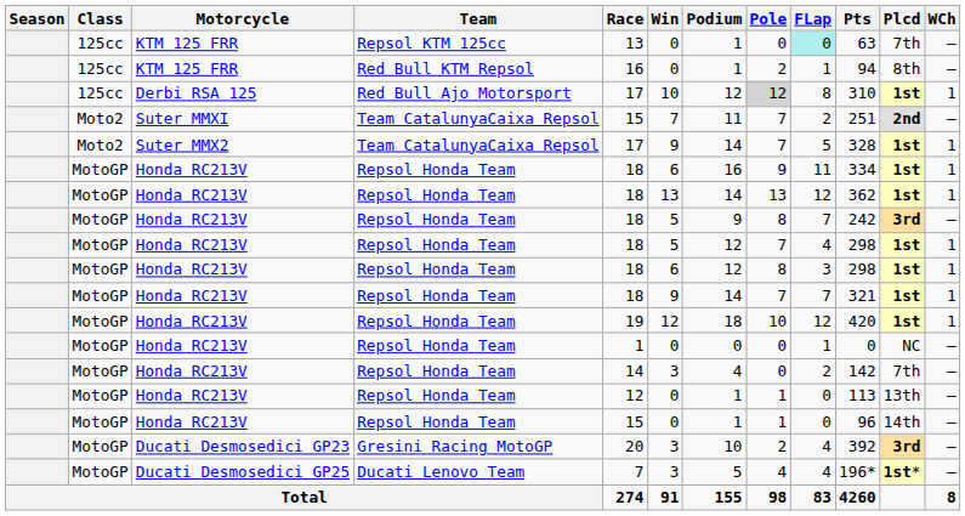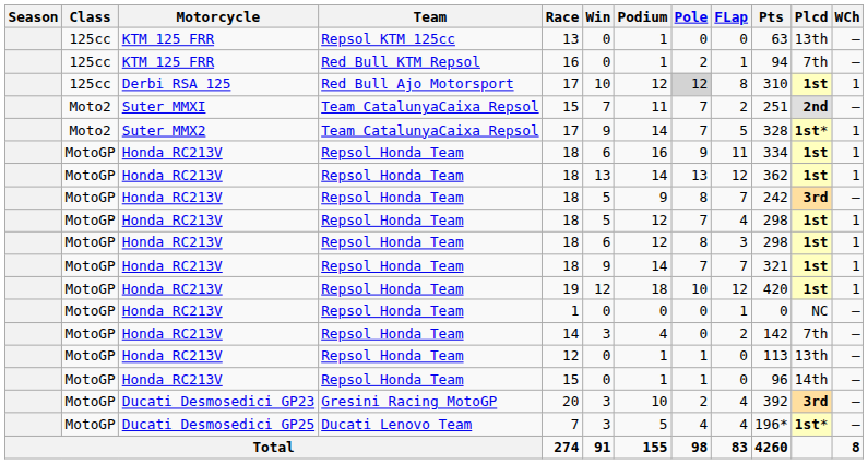 <table class="wikitable" style="text-align:right;">
 <tr>
 <th>Season</th>
 <th>Class</th>
 <th>Motorcycle</th>
 <th>Team</th>
 <th>Race</th>
 <th>Win</th>
 <th>Podium</th>
 <th><a href='#'>Pole</a></th>
 <th><a href='#'>FLap</a></th>
 <th>Pts</th>
 <th>Plcd</th>
 <th>WCh</th>
 </tr>
 <tr>
 <th></th>
 <td style="text-align:center;">125cc</td>
 <td style="text-align:left;"><a href='#'>KTM 125 FRR</a></td>
 <td style="text-align:left;"><a href='#'>Repsol KTM 125cc</a></td>
 <td>13</td>
 <td>0</td>
 <td>1</td>
 <td>0</td>
-<td style="background: paleturquoise;">0</td>
+<td>0</td>
 <td>63</td>
-<td>7th</td>
+<td>13th</td>
 <td>–</td>
 </tr>
 <tr>
 <th></th>
 <td style="text-align:center;">125cc</td>
 <td style="text-align:left;"><a href='#'>KTM 125 FRR</a></td>
 <td style="text-align:left;"><a href='#'>Red Bull KTM Repsol</a></td>
 <td>16</td>
 <td>0</td>
 <td>1</td>
 <td>2</td>
 <td>1</td>
 <td>94</td>
-<td>8th</td>
+<td>7th</td>
 <td>–</td>
 </tr>
 <tr>
 <th></th>
 <td style="text-align:center;">125cc</td>
 <td style="text-align:left;"><a href='#'>Derbi RSA 125</a></td>
 <td style="text-align:left;"><a href='#'>Red Bull Ajo Motorsport</a></td>
 <td>17</td>
 <td>10</td>
 <td>12</td>
 <td style="background: lightgrey;">12</td>
 <td>8</td>
 <td>310</td>
 <td style="background:#FFFFBF;"><strong>1st</strong></td>
 <td>1</td>
 </tr>
 <tr>
 <th></th>
 <td style="text-align:center;">Moto2</td>
 <td style="text-align:left;"><a href='#'>Suter MMXI</a></td>
 <td style="text-align:left;"><a href='#'>Team CatalunyaCaixa Repsol</a></td>
 <td>15</td>
 <td>7</td>
 <td>11</td>
 <td>7</td>
 <td>2</td>
 <td>251</td>
 <td style="background:#DFDFDF;"><strong>2nd</strong></td>
 <td>–</td>
 </tr>
 <tr>
 <th></th>
 <td style="text-align:center;">Moto2</td>
 <td style="text-align:left;"><a href='#'>Suter MMX2</a></td>
 <td style="text-align:left;"><a href='#'>Team CatalunyaCaixa Repsol</a></td>
 <td>17</td>
 <td>9</td>
 <td>14</td>
 <td>7</td>
 <td>5</td>
 <td>328</td>
-<td style="background:#FFFFBF;"><strong>1st</strong></td>
+<td style="background:#FFFFBF;"><strong>1st</strong>*</td>
 <td>1</td>
 </tr>
 <tr>
 <th></th>
 <td style="text-align:center;">MotoGP</td>
 <td style="text-align:left;"><a href='#'>Honda RC213V</a></td>
 <td style="text-align:left;"><a href='#'>Repsol Honda Team</a></td>
 <td>18</td>
 <td>6</td>
 <td>16</td>
 <td>9</td>
 <td>11</td>
 <td>334</td>
 <td style="background:#FFFFBF;"><strong>1st</strong></td>
 <td>1</td>
 </tr>
 <tr>
 <th></th>
 <td style="text-align:center;">MotoGP</td>
 <td style="text-align:left;"><a href='#'>Honda RC213V</a></td>
 <td style="text-align:left;"><a href='#'>Repsol Honda Team</a></td>
 <td>18</td>
 <td>13</td>
 <td>14</td>
 <td>13</td>
 <td>12</td>
 <td>362</td>
 <td style="background:#FFFFBF;"><strong>1st</strong></td>
 <td>1</td>
 </tr>
 <tr>
 <th></th>
 <td style="text-align:center;">MotoGP</td>
 <td style="text-align:left;"><a href='#'>Honda RC213V</a></td>
 <td style="text-align:left;"><a href='#'>Repsol Honda Team</a></td>
 <td>18</td>
 <td>5</td>
 <td>9</td>
 <td>8</td>
 <td>7</td>
 <td>242</td>
 <td style="background:#FFDF9F;"><strong>3rd</strong></td>
 <td>–</td>
 </tr>
 <tr>
 <th></th>
 <td style="text-align:center;">MotoGP</td>
 <td style="text-align:left;"><a href='#'>Honda RC213V</a></td>
 <td style="text-align:left;"><a href='#'>Repsol Honda Team</a></td>
 <td>18</td>
 <td>5</td>
 <td>12</td>
 <td>7</td>
 <td>4</td>
 <td>298</td>
 <td style="background:#FFFFBF;"><strong>1st</strong></td>
 <td>1</td>
 </tr>
 <tr>
 <th></th>
 <td style="text-align:center;">MotoGP</td>
 <td style="text-align:left;"><a href='#'>Honda RC213V</a></td>
 <td style="text-align:left;"><a href='#'>Repsol Honda Team</a></td>
 <td>18</td>
 <td>6</td>
 <td>12</td>
 <td>8</td>
 <td>3</td>
 <td>298</td>
 <td style="background:#FFFFBF;"><strong>1st</strong></td>
 <td>1</td>
 </tr>
 <tr>
 <th></th>
 <td style="text-align:center;">MotoGP</td>
 <td style="text-align:left;"><a href='#'>Honda RC213V</a></td>
 <td style="text-align:left;"><a href='#'>Repsol Honda Team</a></td>
 <td>18</td>
 <td>9</td>
 <td>14</td>
 <td>7</td>
 <td>7</td>
 <td>321</td>
 <td style="background:#FFFFBF;"><strong>1st</strong></td>
 <td>1</td>
 </tr>
 <tr>
 <th></th>
 <td style="text-align:center;">MotoGP</td>
 <td style="text-align:left;"><a href='#'>Honda RC213V</a></td>
 <td style="text-align:left;"><a href='#'>Repsol Honda Team</a></td>
 <td>19</td>
 <td>12</td>
 <td>18</td>
 <td>10</td>
 <td>12</td>
 <td>420</td>
 <td style="background:#FFFFBF;"><strong>1st</strong></td>
 <td>1</td>
 </tr>
 <tr>
 <th></th>
 <td style="text-align:center;">MotoGP</td>
 <td style="text-align:left;"><a href='#'>Honda RC213V</a></td>
 <td style="text-align:left;"><a href='#'>Repsol Honda Team</a></td>
 <td>1</td>
 <td>0</td>
 <td>0</td>
 <td>0</td>
 <td>1</td>
 <td>0</td>
 <td>NC</td>
 <td>–</td>
 </tr>
 <tr>
 <th></th>
 <td style="text-align:center;">MotoGP</td>
 <td style="text-align:left;"><a href='#'>Honda RC213V</a></td>
 <td style="text-align:left;"><a href='#'>Repsol Honda Team</a></td>
 <td>14</td>
 <td>3</td>
 <td>4</td>
 <td>0</td>
 <td>2</td>
 <td>142</td>
 <td>7th</td>
 <td>–</td>
 </tr>
 <tr>
 <th></th>
 <td style="text-align:center;">MotoGP</td>
 <td style="text-align:left;"><a href='#'>Honda RC213V</a></td>
 <td style="text-align:left;"><a href='#'>Repsol Honda Team</a></td>
 <td>12</td>
 <td>0</td>
 <td>1</td>
 <td>1</td>
 <td>0</td>
 <td>113</td>
 <td>13th</td>
 <td>–</td>
 </tr>
 <tr>
 <th></th>
 <td style="text-align:center;">MotoGP</td>
 <td style="text-align:left;"><a href='#'>Honda RC213V</a></td>
 <td style="text-align:left;"><a href='#'>Repsol Honda Team</a></td>
 <td>15</td>
 <td>0</td>
 <td>1</td>
 <td>1</td>
 <td>0</td>
 <td>96</td>
 <td>14th</td>
 <td>–</td>
 </tr>
 <tr>
 <th></th>
 <td style="text-align:center;">MotoGP</td>
 <td style="text-align:left;"><a href='#'>Ducati Desmosedici GP23</a></td>
 <td style="text-align:left;"><a href='#'>Gresini Racing MotoGP</a></td>
 <td>20</td>
 <td>3</td>
 <td>10</td>
 <td>2</td>
 <td>4</td>
 <td>392</td>
 <td style="background:#FFDF9F;"><strong>3rd</strong></td>
 <td>–</td>
 </tr>
 <tr>
 <th></th>
 <td style="text-align:center;">MotoGP</td>
 <td style="text-align:left;"><a href='#'>Ducati Desmosedici GP25</a></td>
 <td style="text-align:left;"><a href='#'>Ducati Lenovo Team</a></td>
 <td>7</td>
 <td>3</td>
 <td>5</td>
 <td>4</td>
 <td>4</td>
 <td>196*</td>
 <td style="background:#FFFFBF;"><strong>1st</strong>*</td>
 <td>–</td>
 </tr>
 <tr>
 <th colspan="4">Total</th>
 <td><strong>274</strong></td>
 <td><strong>91</strong></td>
 <td><strong>155</strong></td>
 <td><strong>98</strong></td>
 <td><strong>83</strong></td>
 <td><strong>4260</strong></td>
 <td></td>
 <td><strong>8</strong></td>
 </tr>
 </table>
